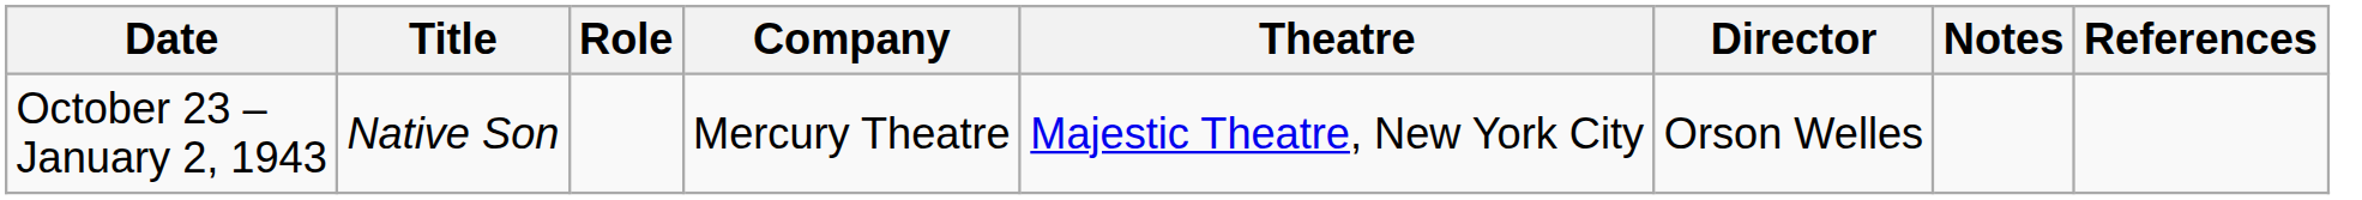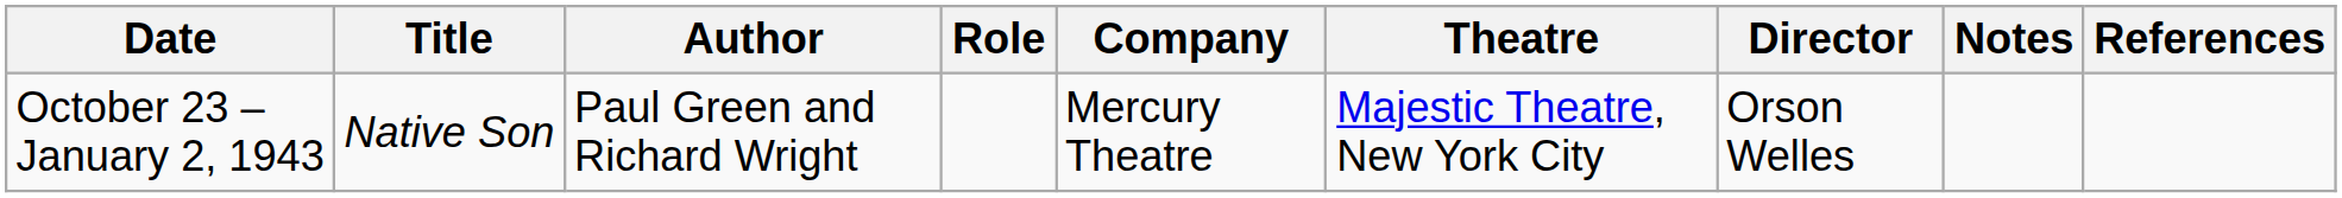 <table class="wikitable">
 <tr>
 <th>Date</th>
 <th>Title</th>
+<th>Author</th>
 <th>Role</th>
 <th>Company</th>
 <th>Theatre</th>
 <th>Director</th>
 <th>Notes</th>
 <th>References</th>
 </tr>
 <tr>
 <td>October 23 –<br>January 2, 1943</td>
 <td><em>Native Son</em></td>
+<td>Paul Green and Richard Wright</td>
 <td></td>
 <td>Mercury Theatre</td>
 <td><a href='#'>Majestic Theatre</a>, New York City</td>
 <td>Orson Welles</td>
 <td></td>
 <td></td>
 </tr>
 </table>
